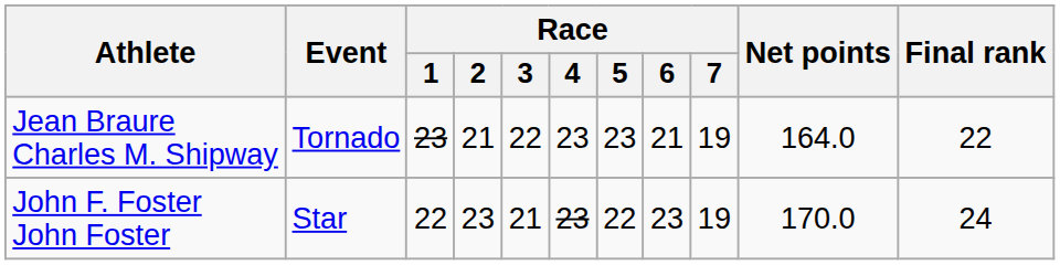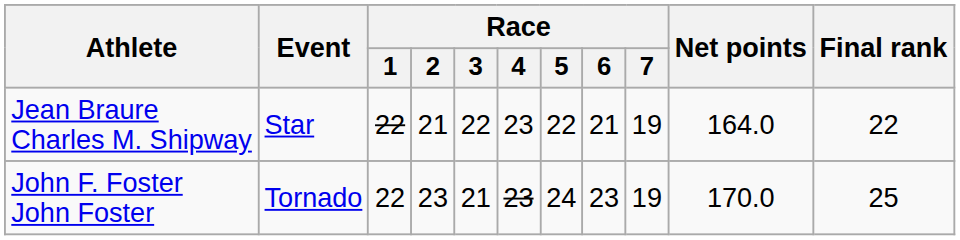 <table class="wikitable" style="font-size:90%">
 <tr>
 <th rowspan="2">Athlete</th>
 <th rowspan="2">Event</th>
 <th colspan=7>Race</th>
 <th rowspan=2>Net points</th>
 <th rowspan=2>Final rank</th>
 </tr>
 <tr style="font-size:95%">
 <th>1</th>
 <th>2</th>
 <th>3</th>
 <th>4</th>
 <th>5</th>
 <th>6</th>
 <th>7</th>
 </tr>
 <tr align=center>
 <td align=left><a href='#'>Jean Braure</a><br><a href='#'>Charles M. Shipway</a></td>
-<td align=left><a href='#'>Tornado</a></td>
-<td><s>23</s></td>
+<td align=left><a href='#'>Star</a></td>
+<td><s>22</s></td>
 <td>21</td>
 <td>22</td>
 <td>23</td>
-<td>23</td>
+<td>22</td>
 <td>21</td>
 <td>19</td>
 <td>164.0</td>
 <td>22</td>
 </tr>
 <tr align=center>
 <td align=left><a href='#'>John F. Foster</a><br><a href='#'>John Foster</a></td>
-<td align=left><a href='#'>Star</a></td>
+<td align=left><a href='#'>Tornado</a></td>
 <td>22</td>
 <td>23</td>
 <td>21</td>
 <td><s>23</s></td>
-<td>22</td>
+<td>24</td>
 <td>23</td>
 <td>19</td>
 <td>170.0</td>
-<td>24</td>
+<td>25</td>
 </tr>
 </table>
